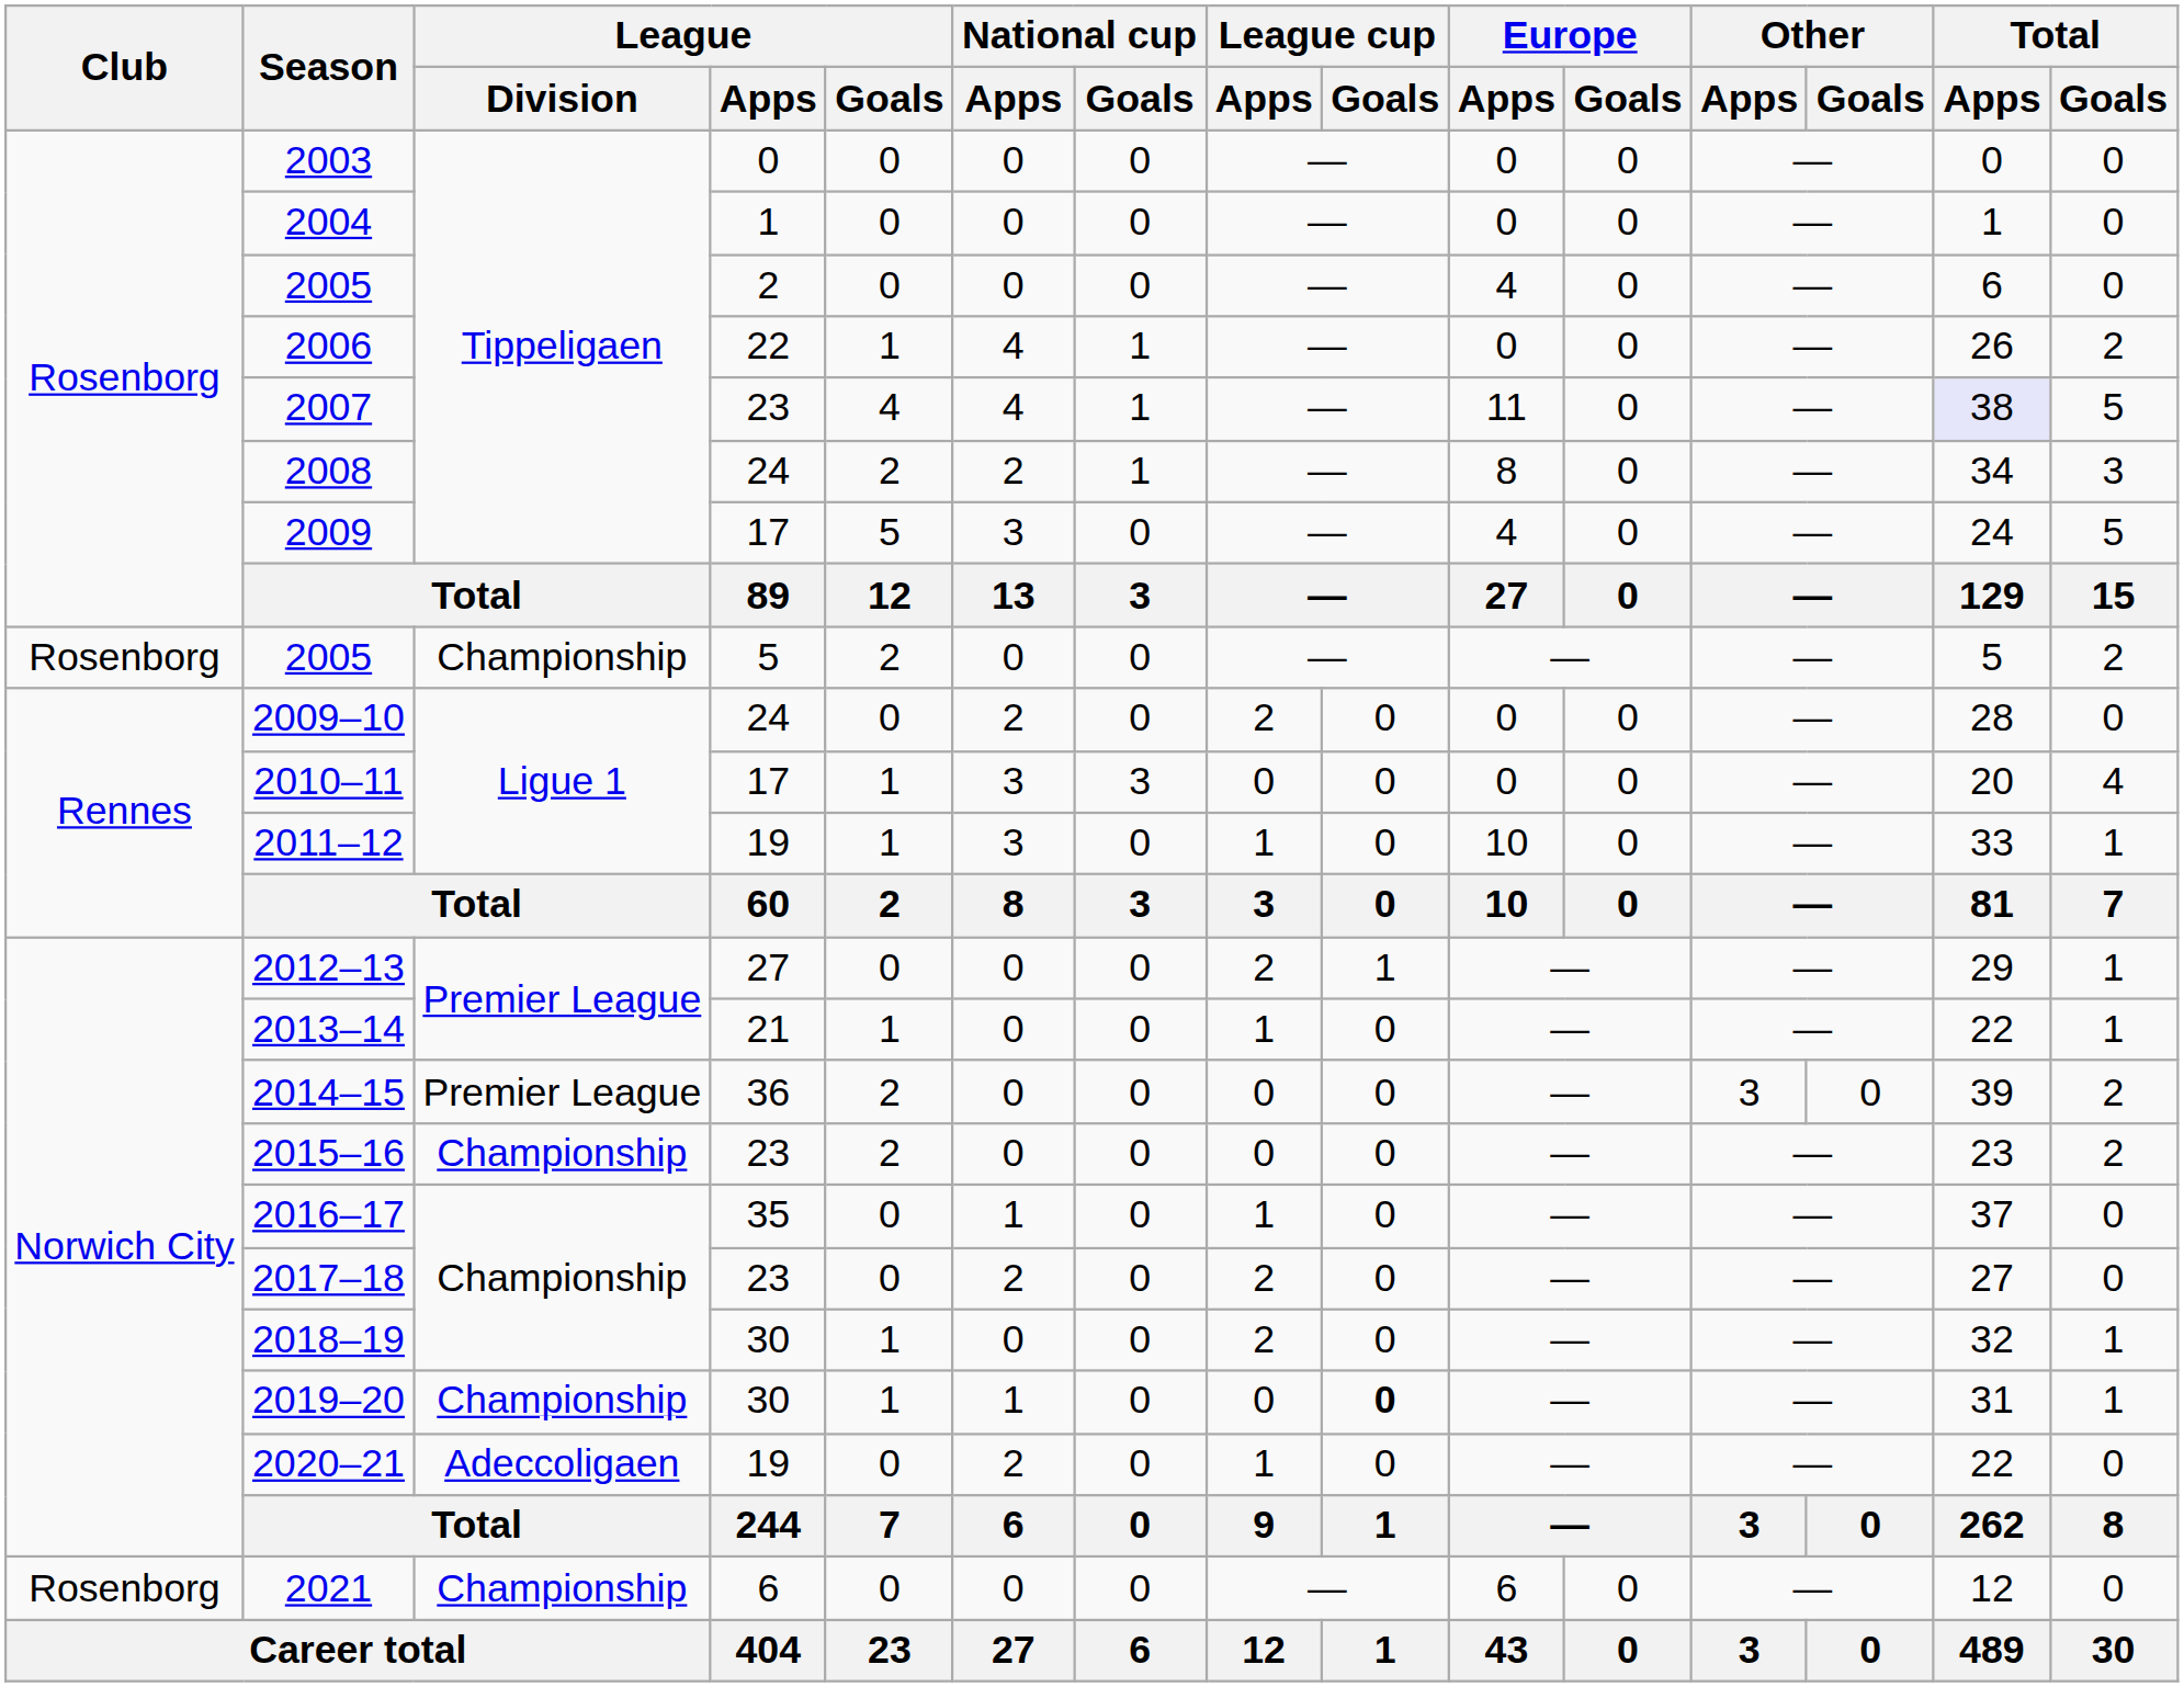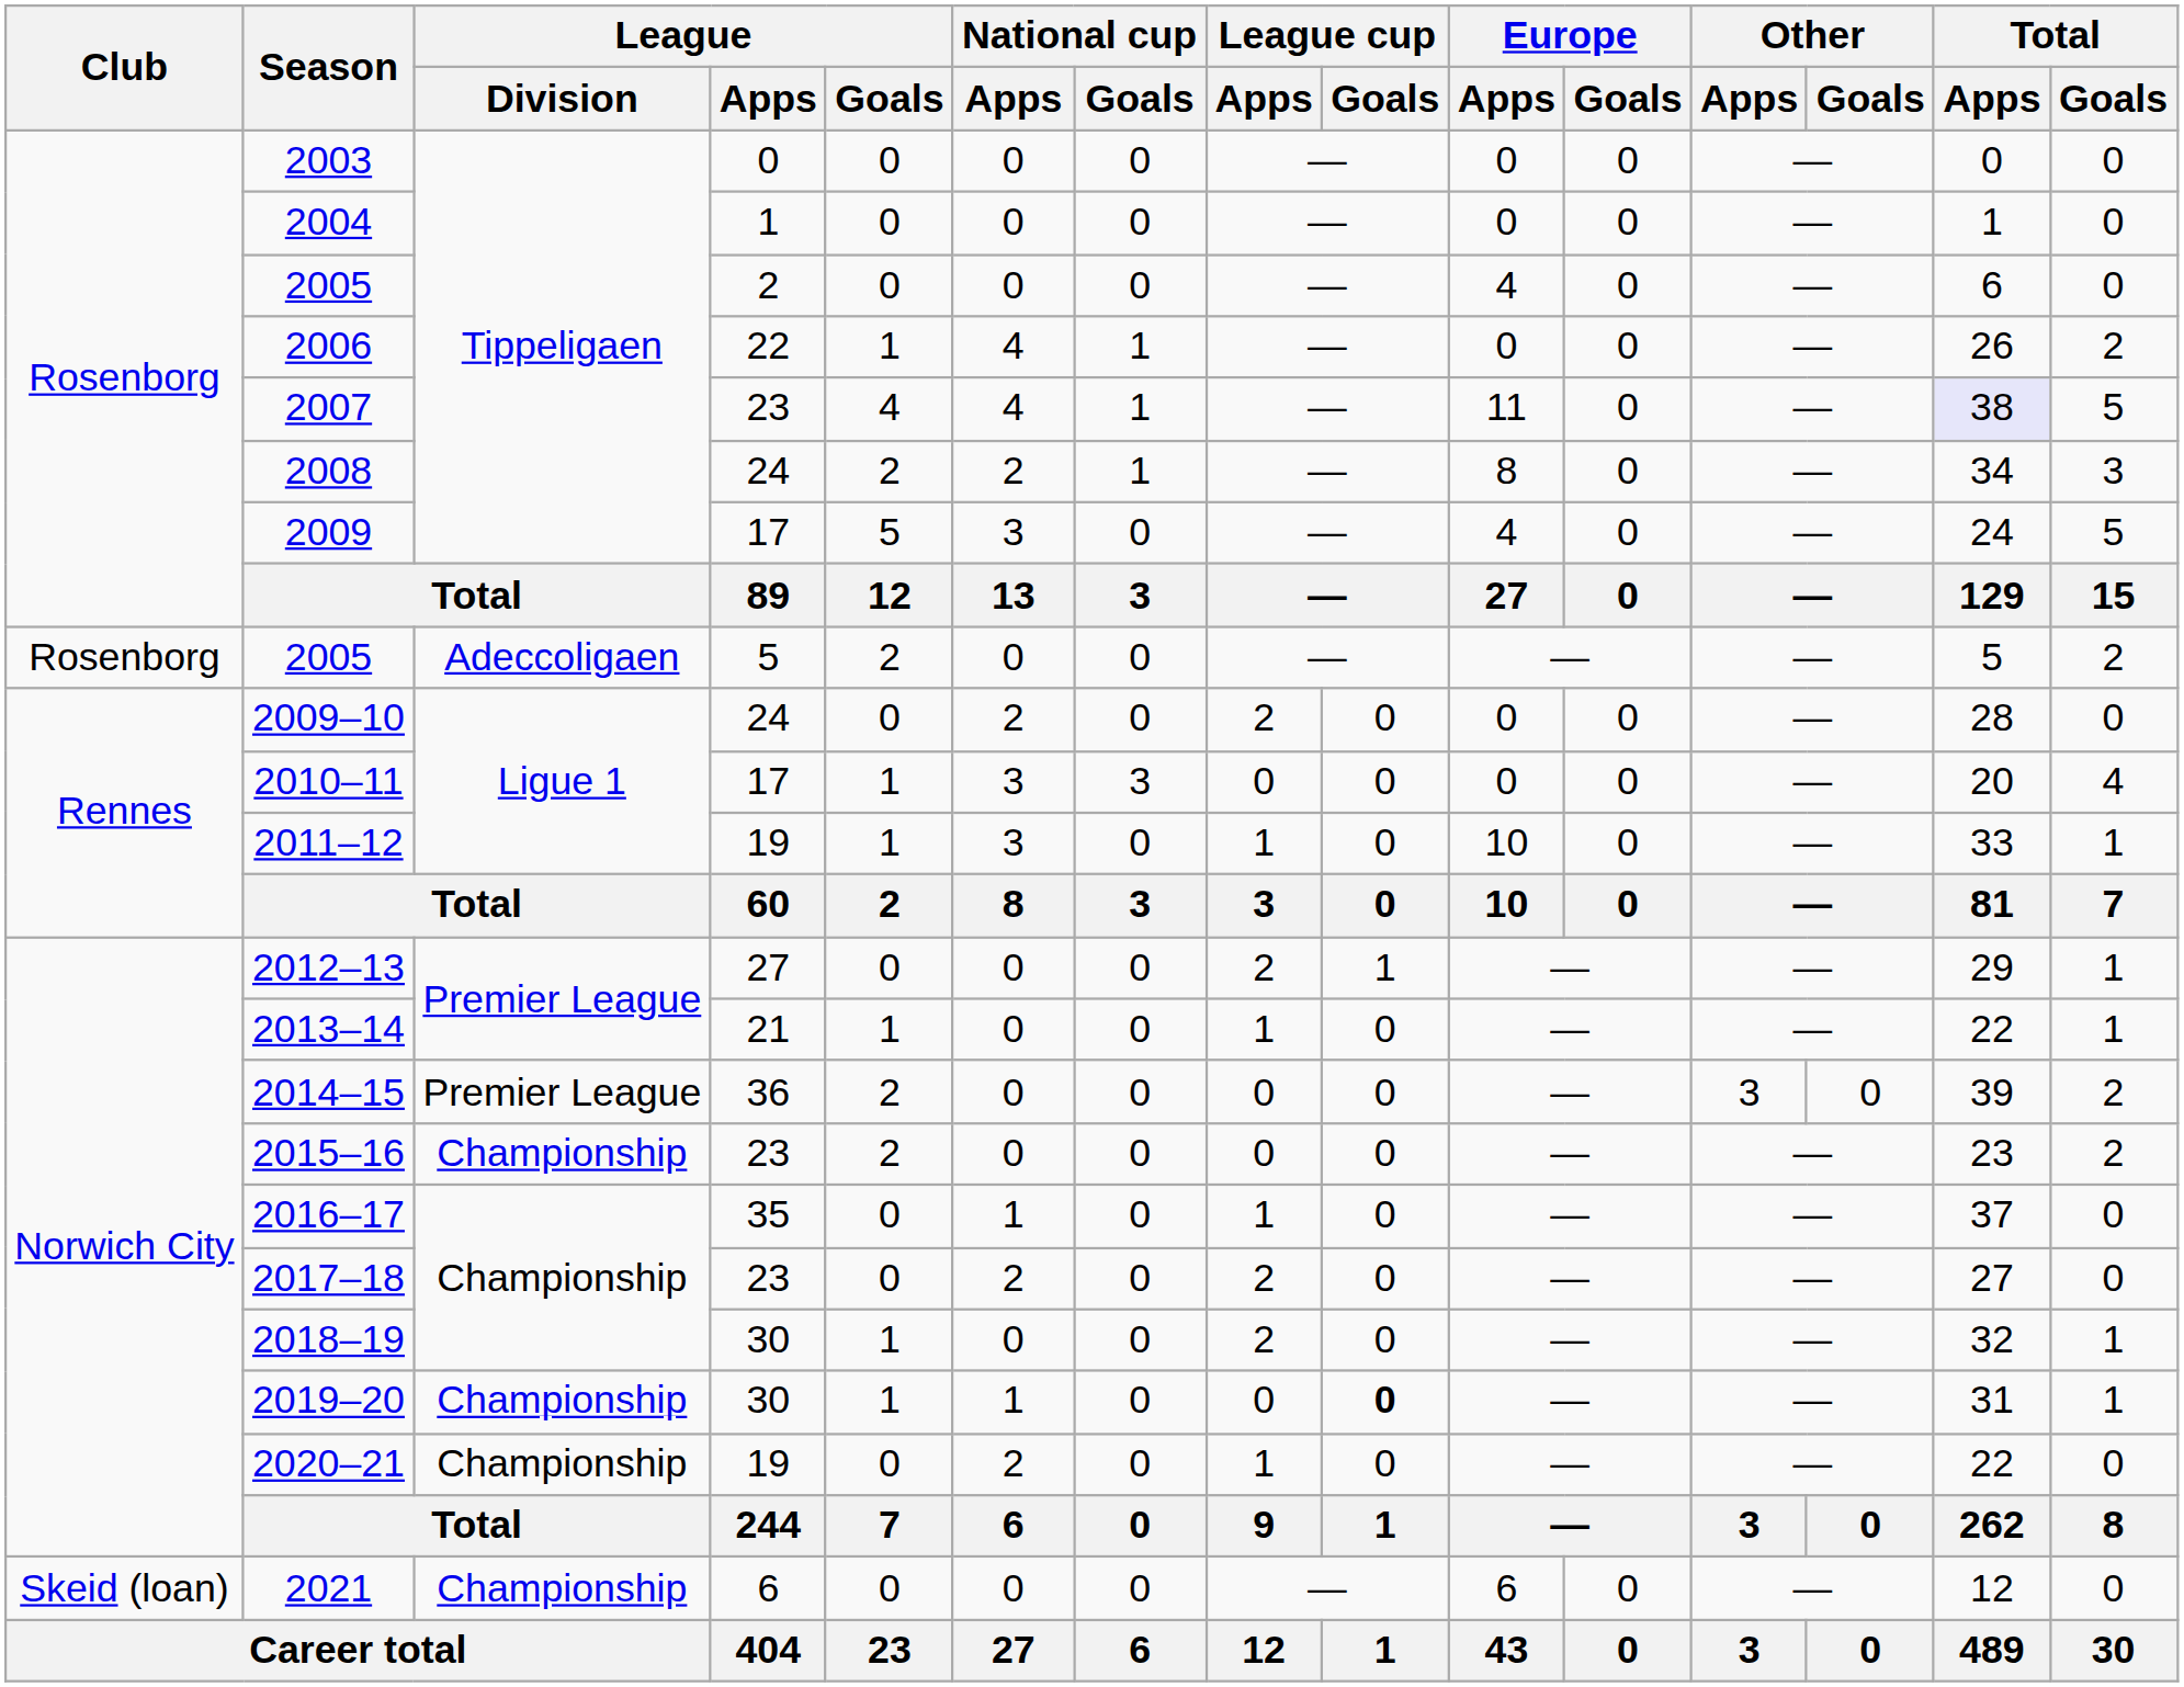 <table class="wikitable" style="text-align:center">
 <tr>
 <th rowspan="2">Club</th>
 <th rowspan="2">Season</th>
 <th colspan="3">League</th>
 <th colspan="2">National cup</th>
 <th colspan="2">League cup</th>
 <th colspan="2"><a href='#'>Europe</a></th>
 <th colspan="2">Other</th>
 <th colspan="2">Total</th>
 </tr>
 <tr>
 <th>Division</th>
 <th>Apps</th>
 <th>Goals</th>
 <th>Apps</th>
 <th>Goals</th>
 <th>Apps</th>
 <th>Goals</th>
 <th>Apps</th>
 <th>Goals</th>
 <th>Apps</th>
 <th>Goals</th>
 <th>Apps</th>
 <th>Goals</th>
 </tr>
 <tr>
 <td rowspan="8"><a href='#'>Rosenborg</a></td>
 <td><a href='#'>2003</a></td>
 <td rowspan="7"><a href='#'>Tippeligaen</a></td>
 <td>0</td>
 <td>0</td>
 <td>0</td>
 <td>0</td>
 <td colspan="2">—</td>
 <td>0</td>
 <td>0</td>
 <td colspan="2">—</td>
 <td>0</td>
 <td>0</td>
 </tr>
 <tr>
 <td><a href='#'>2004</a></td>
 <td>1</td>
 <td>0</td>
 <td>0</td>
 <td>0</td>
 <td colspan="2">—</td>
 <td>0</td>
 <td>0</td>
 <td colspan="2">—</td>
 <td>1</td>
 <td>0</td>
 </tr>
 <tr>
 <td><a href='#'>2005</a></td>
 <td>2</td>
 <td>0</td>
 <td>0</td>
 <td>0</td>
 <td colspan="2">—</td>
 <td>4</td>
 <td>0</td>
 <td colspan="2">—</td>
 <td>6</td>
 <td>0</td>
 </tr>
 <tr>
 <td><a href='#'>2006</a></td>
 <td>22</td>
 <td>1</td>
 <td>4</td>
 <td>1</td>
 <td colspan="2">—</td>
 <td>0</td>
 <td>0</td>
 <td colspan="2">—</td>
 <td>26</td>
 <td>2</td>
 </tr>
 <tr>
 <td><a href='#'>2007</a></td>
 <td>23</td>
 <td>4</td>
 <td>4</td>
 <td>1</td>
 <td colspan="2">—</td>
 <td>11</td>
 <td>0</td>
 <td colspan="2">—</td>
 <td style="background: lavender;">38</td>
 <td>5</td>
 </tr>
 <tr>
 <td><a href='#'>2008</a></td>
 <td>24</td>
 <td>2</td>
 <td>2</td>
 <td>1</td>
 <td colspan="2">—</td>
 <td>8</td>
 <td>0</td>
 <td colspan="2">—</td>
 <td>34</td>
 <td>3</td>
 </tr>
 <tr>
 <td><a href='#'>2009</a></td>
 <td>17</td>
 <td>5</td>
 <td>3</td>
 <td>0</td>
 <td colspan="2">—</td>
 <td>4</td>
 <td>0</td>
 <td colspan="2">—</td>
 <td>24</td>
 <td>5</td>
 </tr>
 <tr>
 <th colspan="2">Total</th>
 <th>89</th>
 <th>12</th>
 <th>13</th>
 <th>3</th>
 <th colspan="2">—</th>
 <th>27</th>
 <th>0</th>
 <th colspan="2">—</th>
 <th>129</th>
 <th>15</th>
 </tr>
 <tr>
 <td>Rosenborg</td>
 <td><a href='#'>2005</a></td>
-<td>Championship</td>
+<td><a href='#'>Adeccoligaen</a></td>
 <td>5</td>
 <td>2</td>
 <td>0</td>
 <td>0</td>
 <td colspan="2">—</td>
 <td colspan="2">—</td>
 <td colspan="2">—</td>
 <td>5</td>
 <td>2</td>
 </tr>
 <tr>
 <td rowspan="4"><a href='#'>Rennes</a></td>
 <td><a href='#'>2009–10</a></td>
 <td rowspan="3"><a href='#'>Ligue 1</a></td>
 <td>24</td>
 <td>0</td>
 <td>2</td>
 <td>0</td>
 <td>2</td>
 <td>0</td>
 <td>0</td>
 <td>0</td>
 <td colspan="2">—</td>
 <td>28</td>
 <td>0</td>
 </tr>
 <tr>
 <td><a href='#'>2010–11</a></td>
 <td>17</td>
 <td>1</td>
 <td>3</td>
 <td>3</td>
 <td>0</td>
 <td>0</td>
 <td>0</td>
 <td>0</td>
 <td colspan="2">—</td>
 <td>20</td>
 <td>4</td>
 </tr>
 <tr>
 <td><a href='#'>2011–12</a></td>
 <td>19</td>
 <td>1</td>
 <td>3</td>
 <td>0</td>
 <td>1</td>
 <td>0</td>
 <td>10</td>
 <td>0</td>
 <td colspan="2">—</td>
 <td>33</td>
 <td>1</td>
 </tr>
 <tr>
 <th colspan="2">Total</th>
 <th>60</th>
 <th>2</th>
 <th>8</th>
 <th>3</th>
 <th>3</th>
 <th>0</th>
 <th>10</th>
 <th>0</th>
 <th colspan="2">—</th>
 <th>81</th>
 <th>7</th>
 </tr>
 <tr>
 <td rowspan="10"><a href='#'>Norwich City</a></td>
 <td><a href='#'>2012–13</a></td>
 <td rowspan="2"><a href='#'>Premier League</a></td>
 <td>27</td>
 <td>0</td>
 <td>0</td>
 <td>0</td>
 <td>2</td>
 <td>1</td>
 <td colspan="2">—</td>
 <td colspan="2">—</td>
 <td>29</td>
 <td>1</td>
 </tr>
 <tr>
 <td><a href='#'>2013–14</a></td>
 <td>21</td>
 <td>1</td>
 <td>0</td>
 <td>0</td>
 <td>1</td>
 <td>0</td>
 <td colspan="2">—</td>
 <td colspan="2">—</td>
 <td>22</td>
 <td>1</td>
 </tr>
 <tr>
 <td><a href='#'>2014–15</a></td>
 <td>Premier League</td>
 <td>36</td>
 <td>2</td>
 <td>0</td>
 <td>0</td>
 <td>0</td>
 <td>0</td>
 <td colspan="2">—</td>
 <td>3</td>
 <td>0</td>
 <td>39</td>
 <td>2</td>
 </tr>
 <tr>
 <td><a href='#'>2015–16</a></td>
 <td><a href='#'>Championship</a></td>
 <td>23</td>
 <td>2</td>
 <td>0</td>
 <td>0</td>
 <td>0</td>
 <td>0</td>
 <td colspan="2">—</td>
 <td colspan="2">—</td>
 <td>23</td>
 <td>2</td>
 </tr>
 <tr>
 <td><a href='#'>2016–17</a></td>
 <td rowspan="3">Championship</td>
 <td>35</td>
 <td>0</td>
 <td>1</td>
 <td>0</td>
 <td>1</td>
 <td>0</td>
 <td colspan="2">—</td>
 <td colspan="2">—</td>
 <td>37</td>
 <td>0</td>
 </tr>
 <tr>
 <td><a href='#'>2017–18</a></td>
 <td>23</td>
 <td>0</td>
 <td>2</td>
 <td>0</td>
 <td>2</td>
 <td>0</td>
 <td colspan="2">—</td>
 <td colspan="2">—</td>
 <td>27</td>
 <td>0</td>
 </tr>
 <tr>
 <td><a href='#'>2018–19</a></td>
 <td>30</td>
 <td>1</td>
 <td>0</td>
 <td>0</td>
 <td>2</td>
 <td>0</td>
 <td colspan="2">—</td>
 <td colspan="2">—</td>
 <td>32</td>
 <td>1</td>
 </tr>
 <tr>
 <td><a href='#'>2019–20</a></td>
 <td><a href='#'>Championship</a></td>
 <td>30</td>
 <td>1</td>
 <td>1</td>
 <td>0</td>
 <td>0</td>
 <td><strong>0</strong></td>
 <td colspan="2">—</td>
 <td colspan="2">—</td>
 <td>31</td>
 <td>1</td>
 </tr>
 <tr>
 <td><a href='#'>2020–21</a></td>
-<td><a href='#'>Adeccoligaen</a></td>
+<td>Championship</td>
 <td>19</td>
 <td>0</td>
 <td>2</td>
 <td>0</td>
 <td>1</td>
 <td>0</td>
 <td colspan="2">—</td>
 <td colspan="2">—</td>
 <td>22</td>
 <td>0</td>
 </tr>
 <tr>
 <th colspan="2">Total</th>
 <th>244</th>
 <th>7</th>
 <th>6</th>
 <th>0</th>
 <th>9</th>
 <th>1</th>
 <th colspan="2">—</th>
 <th>3</th>
 <th>0</th>
 <th>262</th>
 <th>8</th>
 </tr>
 <tr>
-<td>Rosenborg</td>
+<td><a href='#'>Skeid</a> (loan)</td>
 <td><a href='#'>2021</a></td>
 <td><a href='#'>Championship</a></td>
 <td>6</td>
 <td>0</td>
 <td>0</td>
 <td>0</td>
 <td colspan="2">—</td>
 <td>6</td>
 <td>0</td>
 <td colspan="2">—</td>
 <td>12</td>
 <td>0</td>
 </tr>
 <tr>
 <th colspan="3">Career total</th>
 <th>404</th>
 <th>23</th>
 <th>27</th>
 <th>6</th>
 <th>12</th>
 <th>1</th>
 <th>43</th>
 <th>0</th>
 <th>3</th>
 <th>0</th>
 <th>489</th>
 <th>30</th>
 </tr>
 </table>
